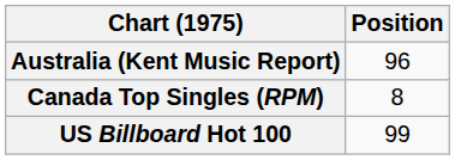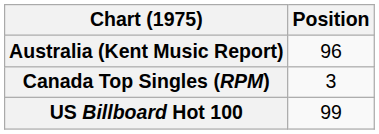 <table class="wikitable sortable plainrowheaders" style="text-align:center">
 <tr>
 <th scope="col">Chart (1975)</th>
 <th scope="col">Position</th>
 </tr>
 <tr>
 <th scope="row">Australia (Kent Music Report)</th>
 <td>96</td>
 </tr>
 <tr>
 <th scope="row">Canada Top Singles (<em>RPM</em>)</th>
-<td>8</td>
+<td>3</td>
 </tr>
 <tr>
 <th scope="row">US <em>Billboard</em> Hot 100</th>
 <td>99</td>
 </tr>
 </table>
